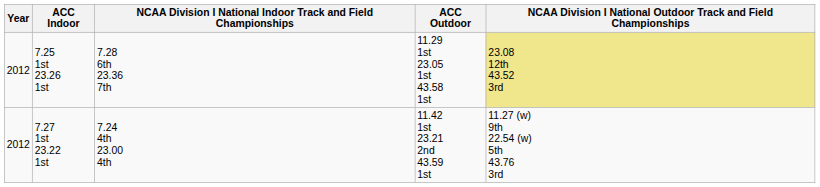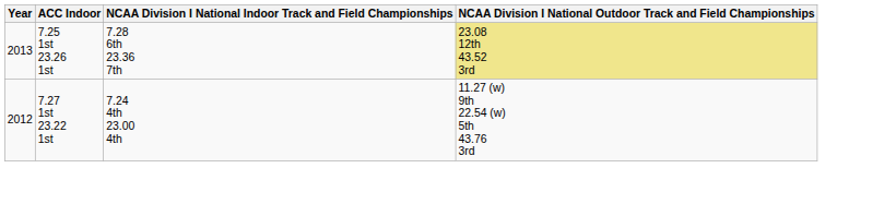 <table class="wikitable sortable">
 <tr>
 <th>Year</th>
 <th>ACC Indoor</th>
 <th>NCAA Division I National Indoor Track and Field Championships</th>
-<th>ACC Outdoor</th>
 <th>NCAA Division I National Outdoor Track and Field Championships</th>
 </tr>
 <tr>
-<td>2012</td>
+<td>2013</td>
 <td>7.25<br>1st<br>23.26<br>1st</td>
 <td>7.28<br>6th<br>23.36<br>7th</td>
-<td>11.29<br>1st<br>23.05<br>1st<br>43.58<br>1st</td>
 <td style="background: khaki;">23.08<br>12th<br>43.52<br>3rd</td>
 </tr>
 <tr>
 <td>2012</td>
 <td>7.27<br>1st<br>23.22<br>1st<br></td>
 <td>7.24<br>4th<br>23.00<br>4th<br></td>
-<td>11.42<br>1st<br>23.21<br>2nd<br>43.59<br>1st</td>
 <td>11.27 (w)<br>9th<br>22.54 (w)<br>5th<br>43.76<br>3rd</td>
 </tr>
 </table>
